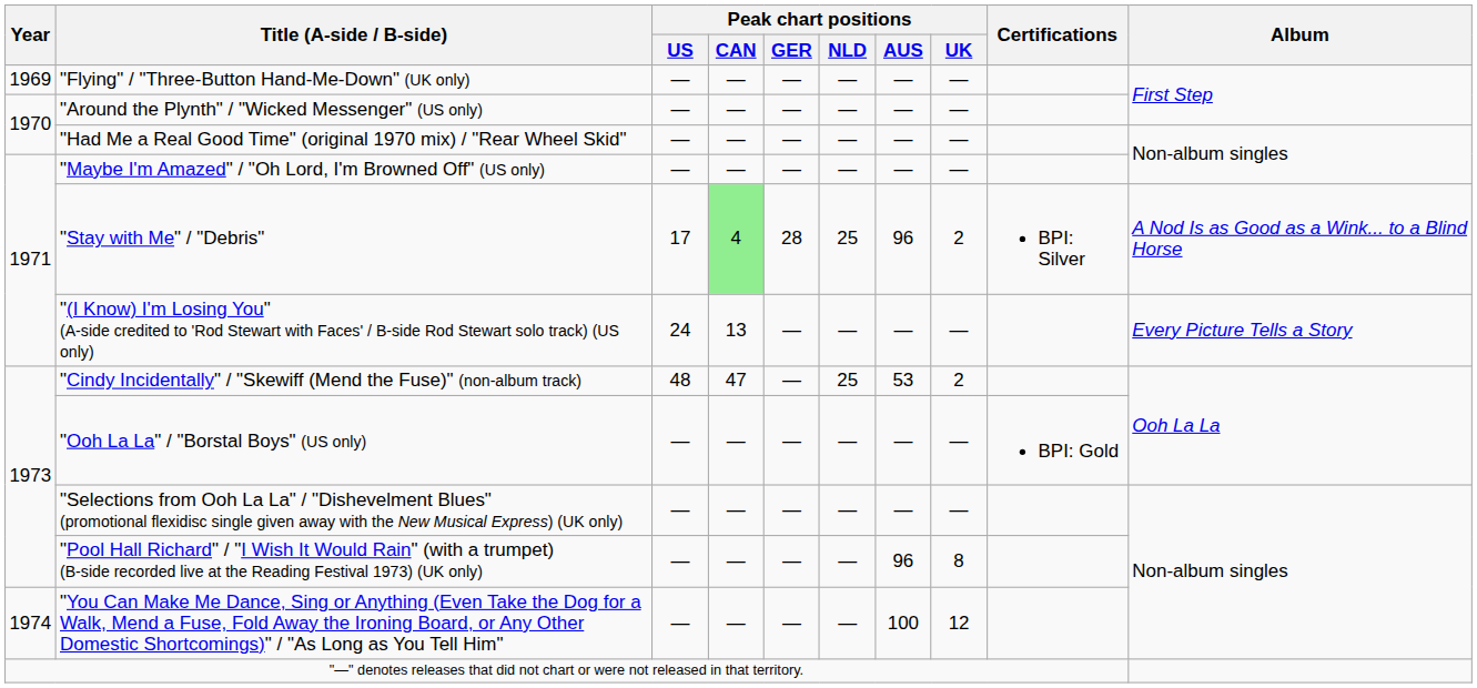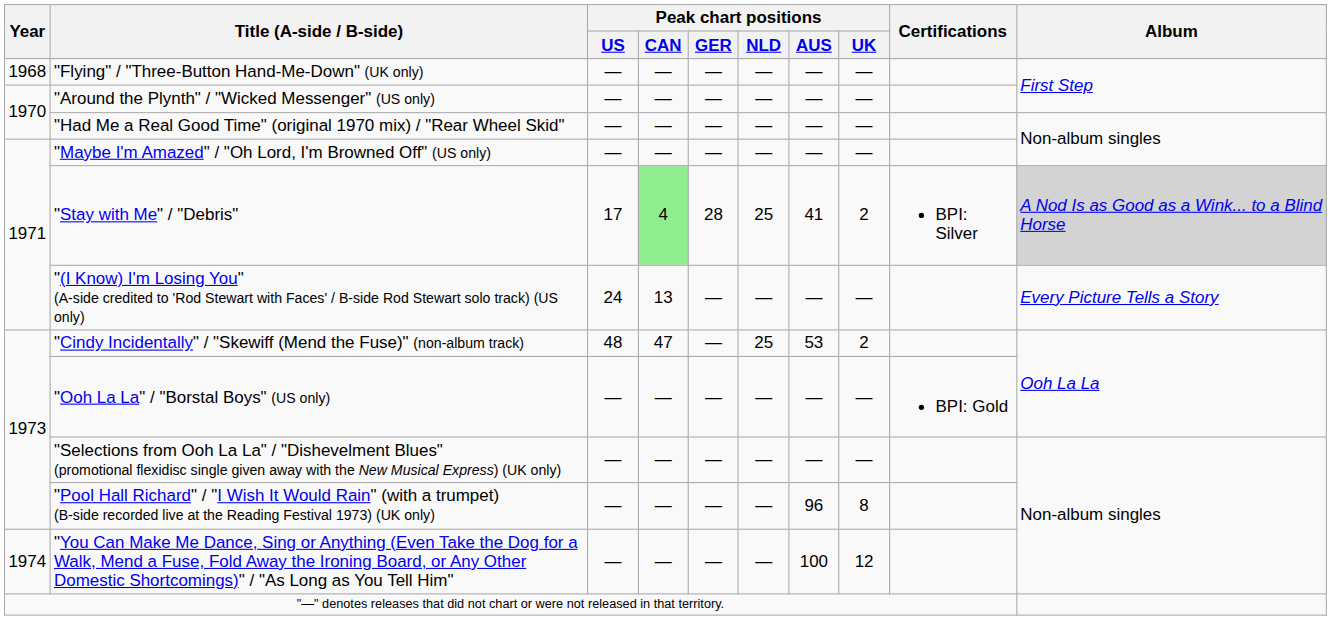 <table class="wikitable">
 <tr>
 <th scope="col" rowspan="2">Year</th>
 <th scope="col" rowspan="2" width=500>Title (A-side / B-side)</th>
 <th scope="col" colspan="6">Peak chart positions</th>
 <th scope="col" rowspan="2">Certifications</th>
 <th scope="col" rowspan="2">Album</th>
 </tr>
 <tr>
 <th width="40"><a href='#'>US</a><br></th>
 <th width="40"><a href='#'>CAN</a><br></th>
 <th width="40"><a href='#'>GER</a><br></th>
 <th width="40"><a href='#'>NLD</a><br></th>
 <th width="40"><a href='#'>AUS</a><br></th>
 <th width="40"><a href='#'>UK</a><br></th>
 </tr>
 <tr>
-<td>1969</td>
+<td>1968</td>
 <td>"Flying" / "Three-Button Hand-Me-Down" <small>(UK only)</small></td>
 <td align=center>—</td>
 <td align=center>—</td>
 <td align=center>—</td>
 <td align=center>—</td>
 <td align=center>—</td>
 <td align=center>—</td>
 <td></td>
 <td rowspan="2"><em><a href='#'>First Step</a></em></td>
 </tr>
 <tr>
 <td rowspan="2">1970</td>
 <td>"Around the Plynth" / "Wicked Messenger" <small>(US only)</small></td>
 <td align=center>—</td>
 <td align=center>—</td>
 <td align=center>—</td>
 <td align=center>—</td>
 <td align=center>—</td>
 <td align=center>—</td>
 <td></td>
 </tr>
 <tr>
 <td>"Had Me a Real Good Time" (original 1970 mix) / "Rear Wheel Skid"</td>
 <td align=center>—</td>
 <td align=center>—</td>
 <td align=center>—</td>
 <td align=center>—</td>
 <td align=center>—</td>
 <td align=center>—</td>
 <td></td>
 <td rowspan="2">Non-album singles</td>
 </tr>
 <tr>
 <td rowspan="3">1971</td>
 <td>"<a href='#'>Maybe I'm Amazed</a>" / "Oh Lord, I'm Browned Off" <small>(US only)</small></td>
 <td align=center>—</td>
 <td align=center>—</td>
 <td align=center>—</td>
 <td align=center>—</td>
 <td align=center>—</td>
 <td align=center>—</td>
 <td></td>
 </tr>
 <tr>
 <td>"<a href='#'>Stay with Me</a>" / "Debris"</td>
 <td align=center>17</td>
 <td align=center style="background: lightgreen;">4</td>
 <td align=center>28</td>
 <td align=center>25</td>
-<td align=center>96</td>
+<td align=center>41</td>
 <td align=center>2</td>
 <td><br><ul><li>BPI: Silver</li></ul></td>
-<td rowspan="1"><em><a href='#'>A Nod Is as Good as a Wink... to a Blind Horse</a></em></td>
+<td rowspan="1" style="background: lightgrey;"><em><a href='#'>A Nod Is as Good as a Wink... to a Blind Horse</a></em></td>
 </tr>
 <tr>
 <td>"<a href='#'>(I Know) I'm Losing You</a>"<br><small>(A-side credited to 'Rod Stewart with Faces' / B-side Rod Stewart solo track) (US only)</small></td>
 <td align=center>24</td>
 <td align=center>13</td>
 <td align=center>—</td>
 <td align=center>—</td>
 <td align=center>—</td>
 <td align=center>—</td>
 <td></td>
 <td rowspan="1"><em><a href='#'>Every Picture Tells a Story</a></em></td>
 </tr>
 <tr>
 <td rowspan="4">1973</td>
 <td>"<a href='#'>Cindy Incidentally</a>" / "Skewiff (Mend the Fuse)" <small>(non-album track)</small></td>
 <td align=center>48</td>
 <td align=center>47</td>
 <td align=center>—</td>
 <td align=center>25</td>
 <td align=center>53</td>
 <td align=center>2</td>
 <td></td>
 <td rowspan="2"><em><a href='#'>Ooh La La</a></em></td>
 </tr>
 <tr>
 <td>"<a href='#'>Ooh La La</a>" / "Borstal Boys" <small>(US only)</small></td>
 <td align=center>—</td>
 <td align=center>—</td>
 <td align=center>—</td>
 <td align=center>—</td>
 <td align=center>—</td>
 <td align=center>—</td>
 <td><br><ul><li>BPI: Gold</li></ul></td>
 </tr>
 <tr>
 <td>"Selections from Ooh La La" / "Dishevelment Blues"<br><small>(promotional flexidisc single given away with the <em>New Musical Express</em>) (UK only)</small></td>
 <td align=center>—</td>
 <td align=center>—</td>
 <td align=center>—</td>
 <td align=center>—</td>
 <td align=center>—</td>
 <td align=center>—</td>
 <td></td>
 <td rowspan="3">Non-album singles</td>
 </tr>
 <tr>
 <td>"<a href='#'>Pool Hall Richard</a>" / "<a href='#'>I Wish It Would Rain</a>" (with a trumpet)<br><small>(B-side recorded live at the Reading Festival 1973) (UK only)</small></td>
 <td align=center>—</td>
 <td align=center>—</td>
 <td align=center>—</td>
 <td align=center>—</td>
 <td align=center>96</td>
 <td align=center>8</td>
 <td></td>
 </tr>
 <tr>
 <td>1974</td>
 <td>"<a href='#'>You Can Make Me Dance, Sing or Anything (Even Take the Dog for a Walk, Mend a Fuse, Fold Away the Ironing Board, or Any Other Domestic Shortcomings)</a>" / "As Long as You Tell Him"</td>
 <td align=center>—</td>
 <td align=center>—</td>
 <td align=center>—</td>
 <td align=center>—</td>
 <td align=center>100</td>
 <td align=center>12</td>
 <td></td>
 </tr>
 <tr>
 <td colspan="9" style="text-align:center; font-size:9pt;">"—" denotes releases that did not chart or were not released in that territory.</td>
 </tr>
 </table>
